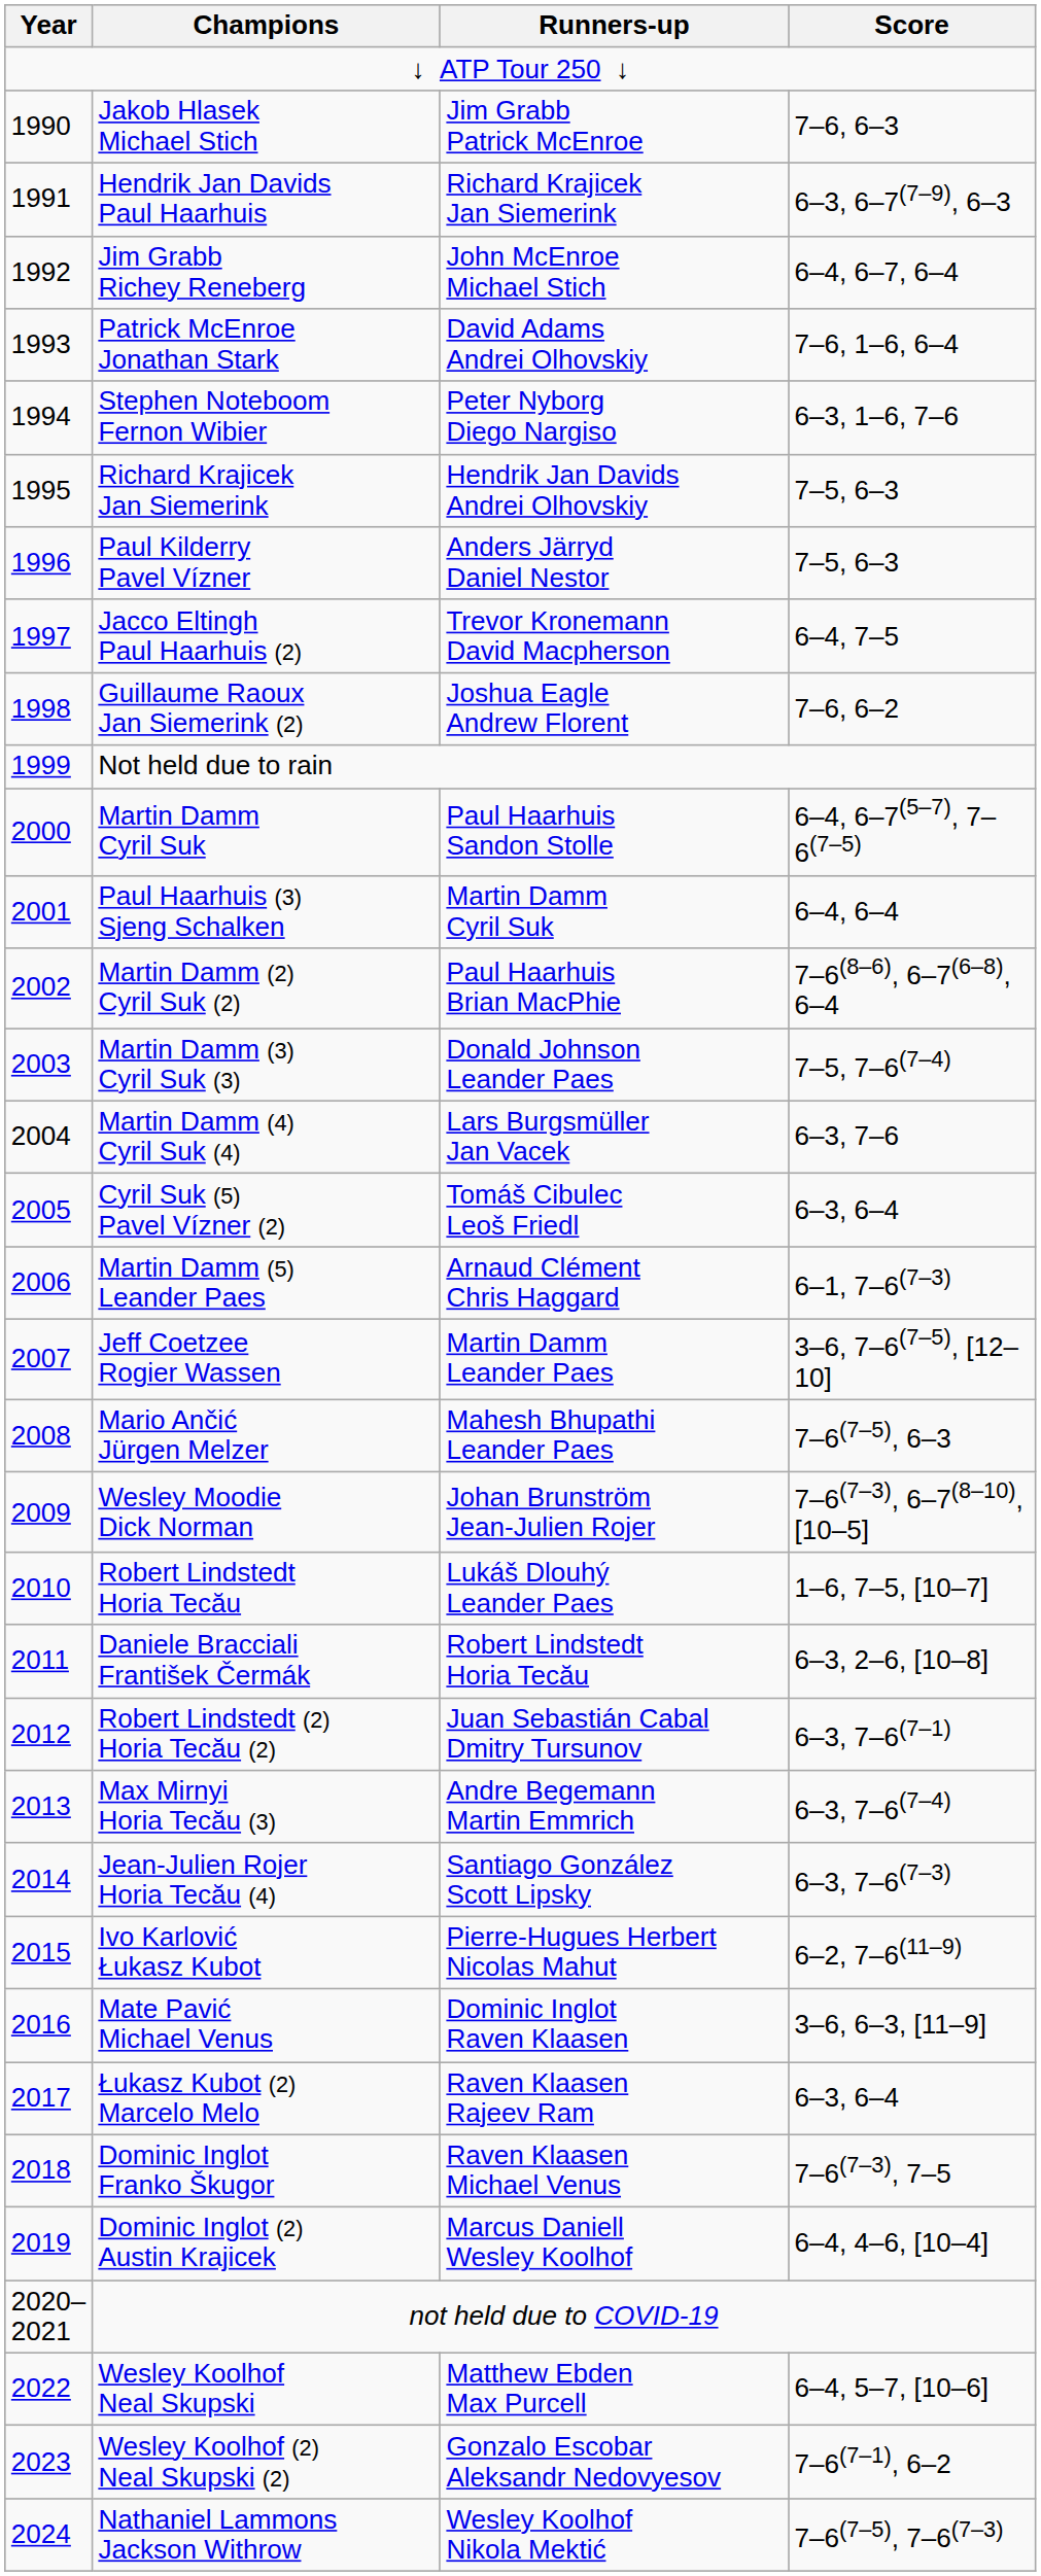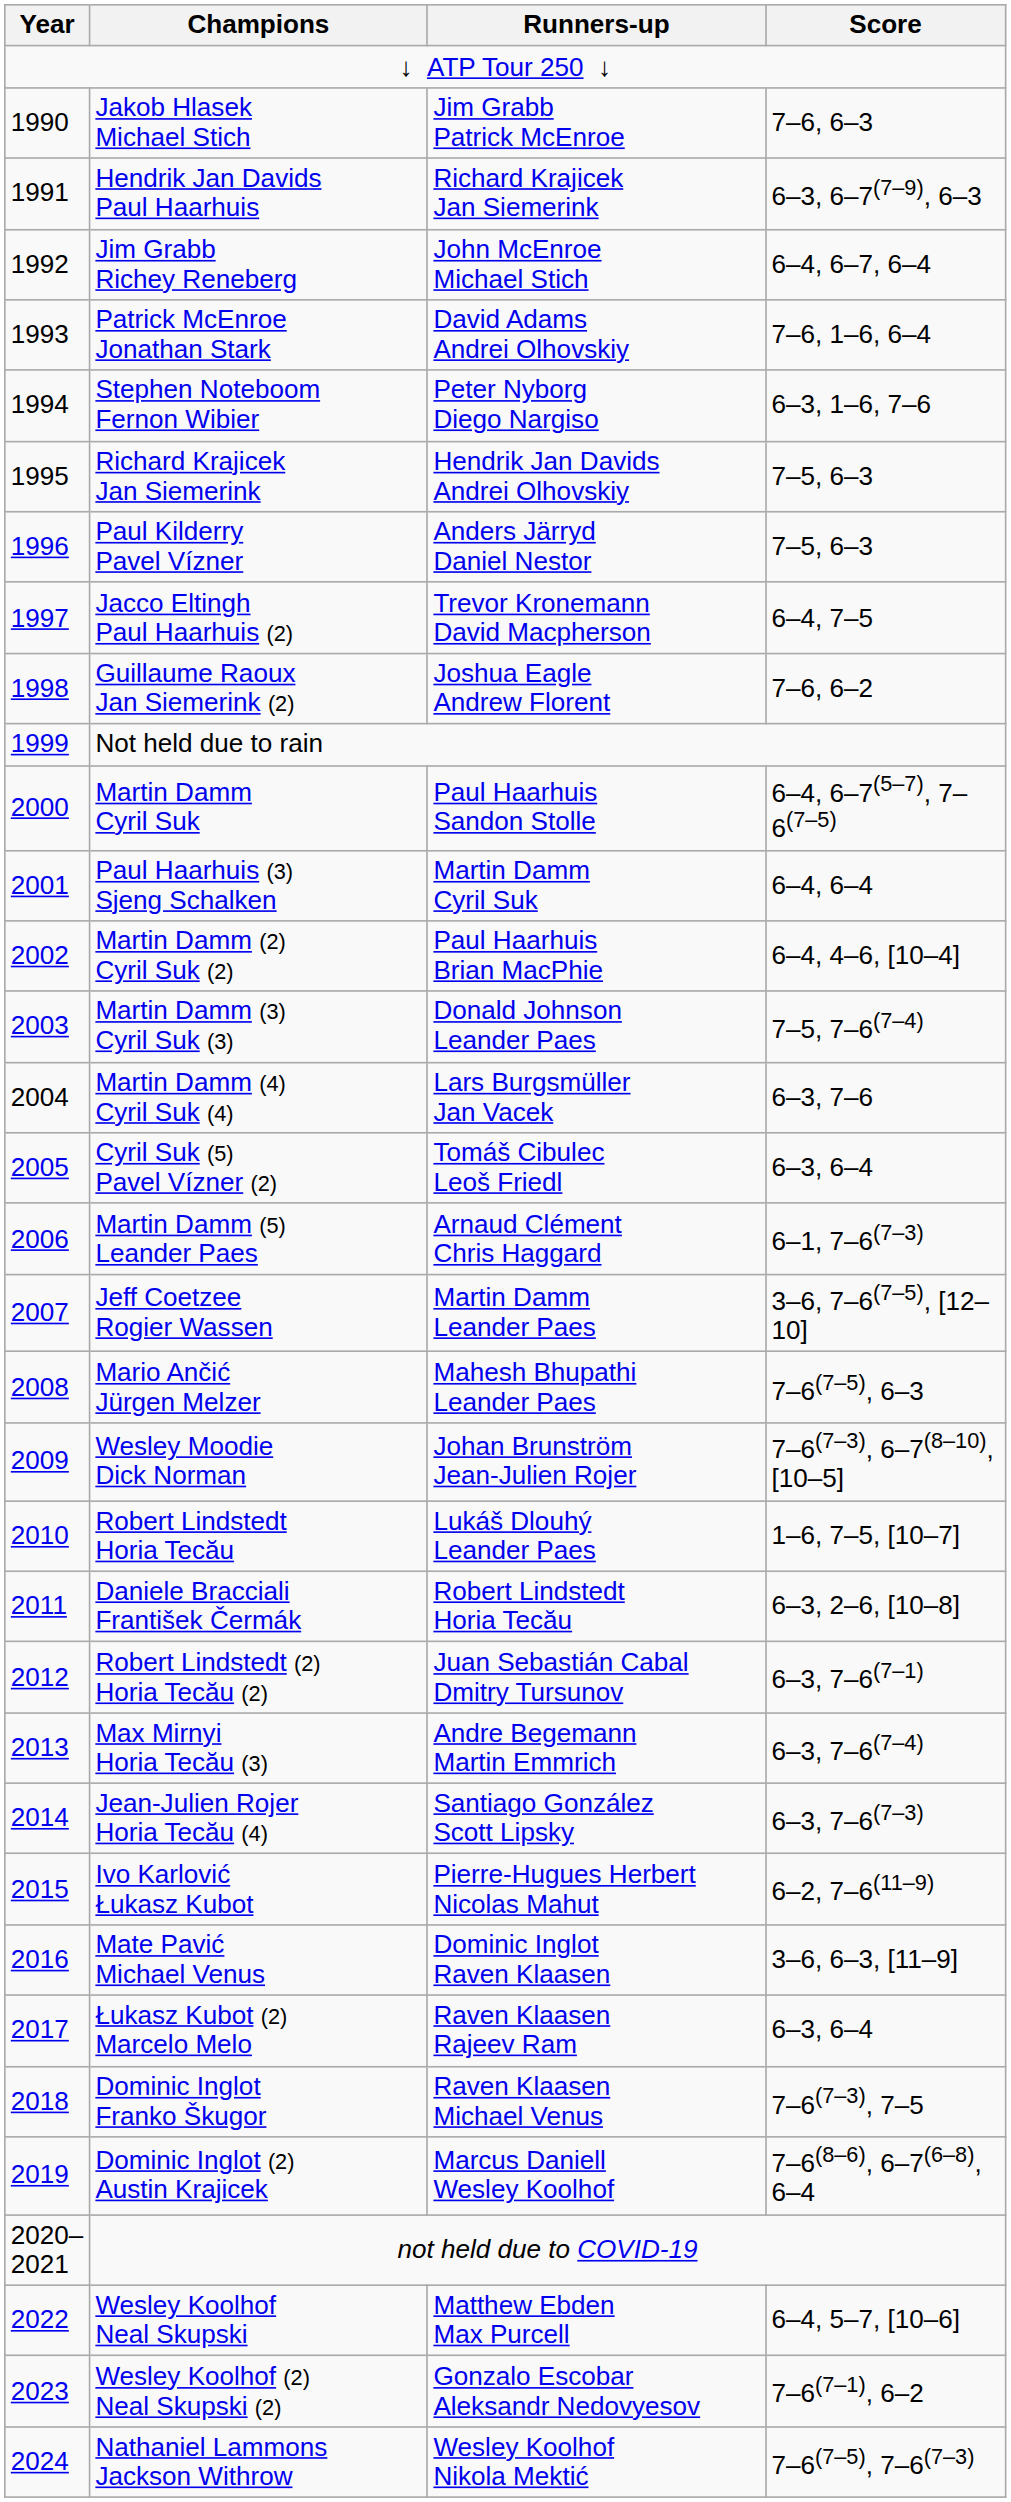 <table class="wikitable">
 <tr>
 <th>Year</th>
 <th width="200">Champions</th>
 <th width="200">Runners-up</th>
 <th width="140">Score</th>
 </tr>
 <tr>
 <td colspan=4 align=center>↓  <a href='#'>ATP Tour 250</a>  ↓</td>
 </tr>
 <tr>
 <td>1990</td>
 <td> <a href='#'>Jakob Hlasek</a> <br>  <a href='#'>Michael Stich</a></td>
 <td> <a href='#'>Jim Grabb</a> <br>  <a href='#'>Patrick McEnroe</a></td>
 <td>7–6, 6–3</td>
 </tr>
 <tr>
 <td>1991</td>
 <td> <a href='#'>Hendrik Jan Davids</a> <br>  <a href='#'>Paul Haarhuis</a></td>
 <td> <a href='#'>Richard Krajicek</a> <br>  <a href='#'>Jan Siemerink</a></td>
 <td>6–3, 6–7<sup>(7–9)</sup>, 6–3</td>
 </tr>
 <tr>
 <td>1992</td>
 <td> <a href='#'>Jim Grabb</a><br>  <a href='#'>Richey Reneberg</a></td>
 <td> <a href='#'>John McEnroe</a> <br>  <a href='#'>Michael Stich</a></td>
 <td>6–4, 6–7, 6–4</td>
 </tr>
 <tr>
 <td>1993</td>
 <td> <a href='#'>Patrick McEnroe</a> <br>  <a href='#'>Jonathan Stark</a></td>
 <td> <a href='#'>David Adams</a> <br>  <a href='#'>Andrei Olhovskiy</a></td>
 <td>7–6, 1–6, 6–4</td>
 </tr>
 <tr>
 <td>1994</td>
 <td> <a href='#'>Stephen Noteboom</a> <br>  <a href='#'>Fernon Wibier</a></td>
 <td> <a href='#'>Peter Nyborg</a> <br>  <a href='#'>Diego Nargiso</a></td>
 <td>6–3, 1–6, 7–6</td>
 </tr>
 <tr>
 <td>1995</td>
 <td> <a href='#'>Richard Krajicek</a> <br>  <a href='#'>Jan Siemerink</a></td>
 <td> <a href='#'>Hendrik Jan Davids</a> <br>  <a href='#'>Andrei Olhovskiy</a></td>
 <td>7–5, 6–3</td>
 </tr>
 <tr>
 <td><a href='#'>1996</a></td>
 <td> <a href='#'>Paul Kilderry</a> <br>  <a href='#'>Pavel Vízner</a></td>
 <td> <a href='#'>Anders Järryd</a> <br>  <a href='#'>Daniel Nestor</a></td>
 <td>7–5, 6–3</td>
 </tr>
 <tr>
 <td><a href='#'>1997</a></td>
 <td> <a href='#'>Jacco Eltingh</a> <br>  <a href='#'>Paul Haarhuis</a> <small>(2)</small></td>
 <td> <a href='#'>Trevor Kronemann</a> <br>  <a href='#'>David Macpherson</a></td>
 <td>6–4, 7–5</td>
 </tr>
 <tr>
 <td><a href='#'>1998</a></td>
 <td> <a href='#'>Guillaume Raoux</a> <br>  <a href='#'>Jan Siemerink</a> <small>(2)</small></td>
 <td> <a href='#'>Joshua Eagle</a> <br>  <a href='#'>Andrew Florent</a></td>
 <td>7–6, 6–2</td>
 </tr>
 <tr>
 <td><a href='#'>1999</a></td>
 <td colspan="3">Not held due to rain</td>
 </tr>
 <tr>
 <td><a href='#'>2000</a></td>
 <td> <a href='#'>Martin Damm</a> <br>  <a href='#'>Cyril Suk</a></td>
 <td> <a href='#'>Paul Haarhuis</a> <br>  <a href='#'>Sandon Stolle</a></td>
 <td>6–4, 6–7<sup>(5–7)</sup>, 7–6<sup>(7–5)</sup></td>
 </tr>
 <tr>
 <td><a href='#'>2001</a></td>
 <td> <a href='#'>Paul Haarhuis</a> <small>(3)</small> <br>  <a href='#'>Sjeng Schalken</a></td>
 <td> <a href='#'>Martin Damm</a> <br>  <a href='#'>Cyril Suk</a></td>
 <td>6–4, 6–4</td>
 </tr>
 <tr>
 <td><a href='#'>2002</a></td>
 <td> <a href='#'>Martin Damm</a> <small>(2)</small> <br>  <a href='#'>Cyril Suk</a> <small>(2)</small></td>
 <td> <a href='#'>Paul Haarhuis</a> <br>  <a href='#'>Brian MacPhie</a></td>
-<td>7–6<sup>(8–6)</sup>, 6–7<sup>(6–8)</sup>, 6–4</td>
+<td>6–4, 4–6, [10–4]</td>
 </tr>
 <tr>
 <td><a href='#'>2003</a></td>
 <td> <a href='#'>Martin Damm</a> <small>(3)</small> <br>  <a href='#'>Cyril Suk</a> <small>(3)</small></td>
 <td> <a href='#'>Donald Johnson</a> <br>  <a href='#'>Leander Paes</a></td>
 <td>7–5, 7–6<sup>(7–4)</sup></td>
 </tr>
 <tr>
 <td>2004</td>
 <td> <a href='#'>Martin Damm</a> <small>(4)</small> <br>  <a href='#'>Cyril Suk</a> <small>(4)</small></td>
 <td> <a href='#'>Lars Burgsmüller</a> <br>  <a href='#'>Jan Vacek</a></td>
 <td>6–3, 7–6</td>
 </tr>
 <tr>
 <td><a href='#'>2005</a></td>
 <td> <a href='#'>Cyril Suk</a> <small>(5)</small> <br>  <a href='#'>Pavel Vízner</a> <small>(2)</small></td>
 <td> <a href='#'>Tomáš Cibulec</a> <br>  <a href='#'>Leoš Friedl</a></td>
 <td>6–3, 6–4</td>
 </tr>
 <tr>
 <td><a href='#'>2006</a></td>
 <td> <a href='#'>Martin Damm</a> <small>(5)</small> <br>  <a href='#'>Leander Paes</a></td>
 <td> <a href='#'>Arnaud Clément</a> <br>  <a href='#'>Chris Haggard</a></td>
 <td>6–1, 7–6<sup>(7–3)</sup></td>
 </tr>
 <tr>
 <td><a href='#'>2007</a></td>
 <td> <a href='#'>Jeff Coetzee</a> <br>  <a href='#'>Rogier Wassen</a></td>
 <td> <a href='#'>Martin Damm</a> <br>  <a href='#'>Leander Paes</a></td>
 <td>3–6, 7–6<sup>(7–5)</sup>, [12–10]</td>
 </tr>
 <tr>
 <td><a href='#'>2008</a></td>
 <td> <a href='#'>Mario Ančić</a> <br>  <a href='#'>Jürgen Melzer</a></td>
 <td> <a href='#'>Mahesh Bhupathi</a> <br>  <a href='#'>Leander Paes</a></td>
 <td>7–6<sup>(7–5)</sup>, 6–3</td>
 </tr>
 <tr>
 <td><a href='#'>2009</a></td>
 <td> <a href='#'>Wesley Moodie</a> <br>  <a href='#'>Dick Norman</a></td>
 <td> <a href='#'>Johan Brunström</a> <br>  <a href='#'>Jean-Julien Rojer</a></td>
 <td>7–6<sup>(7–3)</sup>, 6–7<sup>(8–10)</sup>, [10–5]</td>
 </tr>
 <tr>
 <td><a href='#'>2010</a></td>
 <td> <a href='#'>Robert Lindstedt</a> <br>  <a href='#'>Horia Tecău</a></td>
 <td> <a href='#'>Lukáš Dlouhý</a> <br>  <a href='#'>Leander Paes</a></td>
 <td>1–6, 7–5, [10–7]</td>
 </tr>
 <tr>
 <td><a href='#'>2011</a></td>
 <td> <a href='#'>Daniele Bracciali</a> <br>  <a href='#'>František Čermák</a></td>
 <td> <a href='#'>Robert Lindstedt</a> <br>  <a href='#'>Horia Tecău</a></td>
 <td>6–3, 2–6, [10–8]</td>
 </tr>
 <tr>
 <td><a href='#'>2012</a></td>
 <td> <a href='#'>Robert Lindstedt</a> <small>(2)</small> <br>  <a href='#'>Horia Tecău</a> <small>(2)</small></td>
 <td> <a href='#'>Juan Sebastián Cabal</a> <br>  <a href='#'>Dmitry Tursunov</a></td>
 <td>6–3, 7–6<sup>(7–1)</sup></td>
 </tr>
 <tr>
 <td><a href='#'>2013</a></td>
 <td> <a href='#'>Max Mirnyi</a> <br>  <a href='#'>Horia Tecău</a> <small>(3)</small></td>
 <td> <a href='#'>Andre Begemann</a> <br>  <a href='#'>Martin Emmrich</a></td>
 <td>6–3, 7–6<sup>(7–4)</sup></td>
 </tr>
 <tr>
 <td><a href='#'>2014</a></td>
 <td> <a href='#'>Jean-Julien Rojer</a> <br>  <a href='#'>Horia Tecău</a> <small>(4)</small></td>
 <td> <a href='#'>Santiago González</a> <br>  <a href='#'>Scott Lipsky</a></td>
 <td>6–3, 7–6<sup>(7–3)</sup></td>
 </tr>
 <tr>
 <td><a href='#'>2015</a></td>
 <td> <a href='#'>Ivo Karlović</a> <br>  <a href='#'>Łukasz Kubot</a></td>
 <td> <a href='#'>Pierre-Hugues Herbert</a> <br>  <a href='#'>Nicolas Mahut</a></td>
 <td>6–2, 7–6<sup>(11–9)</sup></td>
 </tr>
 <tr>
 <td><a href='#'>2016</a></td>
 <td> <a href='#'>Mate Pavić</a> <br>  <a href='#'>Michael Venus</a></td>
 <td> <a href='#'>Dominic Inglot</a> <br>  <a href='#'>Raven Klaasen</a></td>
 <td>3–6, 6–3, [11–9]</td>
 </tr>
 <tr>
 <td><a href='#'>2017</a></td>
 <td> <a href='#'>Łukasz Kubot</a> <small>(2)</small> <br>  <a href='#'>Marcelo Melo</a></td>
 <td> <a href='#'>Raven Klaasen</a> <br>  <a href='#'>Rajeev Ram</a></td>
 <td>6–3, 6–4</td>
 </tr>
 <tr>
 <td><a href='#'>2018</a></td>
 <td> <a href='#'>Dominic Inglot</a> <br>  <a href='#'>Franko Škugor</a></td>
 <td> <a href='#'>Raven Klaasen</a> <br>  <a href='#'>Michael Venus</a></td>
 <td>7–6<sup>(7–3)</sup>, 7–5</td>
 </tr>
 <tr>
 <td><a href='#'>2019</a></td>
 <td> <a href='#'>Dominic Inglot</a> <small>(2)</small> <br>  <a href='#'>Austin Krajicek</a></td>
 <td> <a href='#'>Marcus Daniell</a> <br>  <a href='#'>Wesley Koolhof</a></td>
-<td>6–4, 4–6, [10–4]</td>
+<td>7–6<sup>(8–6)</sup>, 6–7<sup>(6–8)</sup>, 6–4</td>
 </tr>
 <tr>
 <td style=background:>2020– <br>2021</td>
 <td colspan=3 align=center style=background:><em>not held due to <a href='#'>COVID-19</a></em></td>
 </tr>
 <tr>
 <td><a href='#'>2022</a></td>
 <td> <a href='#'>Wesley Koolhof</a> <br>  <a href='#'>Neal Skupski</a></td>
 <td> <a href='#'>Matthew Ebden</a> <br>  <a href='#'>Max Purcell</a></td>
 <td>6–4, 5–7, [10–6]</td>
 </tr>
 <tr>
 <td><a href='#'>2023</a></td>
 <td> <a href='#'>Wesley Koolhof</a> <small>(2)</small> <br>  <a href='#'>Neal Skupski</a> <small>(2)</small></td>
 <td> <a href='#'>Gonzalo Escobar</a> <br>  <a href='#'>Aleksandr Nedovyesov</a></td>
 <td>7–6<sup>(7–1)</sup>, 6–2</td>
 </tr>
 <tr>
 <td><a href='#'>2024</a></td>
 <td> <a href='#'>Nathaniel Lammons</a> <br>  <a href='#'>Jackson Withrow</a></td>
 <td> <a href='#'>Wesley Koolhof</a> <br>  <a href='#'>Nikola Mektić</a></td>
 <td>7–6<sup>(7–5)</sup>, 7–6<sup>(7–3)</sup></td>
 </tr>
 </table>
